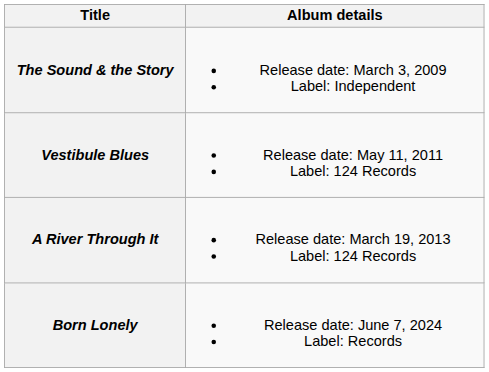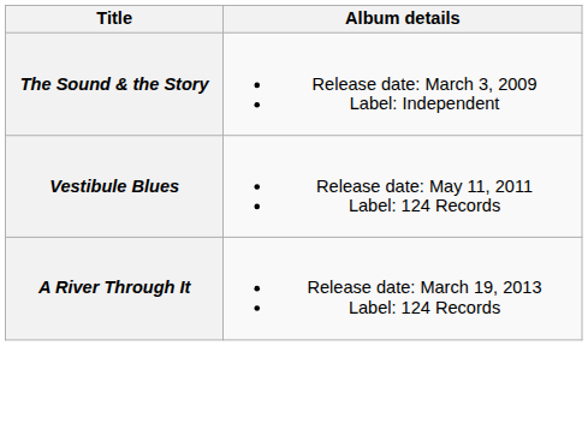 <table class="wikitable plainrowheaders" style="text-align:center;">
 <tr>
 <th style="width:12em;">Title</th>
 <th style="width:20em;">Album details</th>
 </tr>
 <tr>
 <th scope="row"><em>The Sound & the Story</em></th>
 <td><br><ul><li>Release date: March 3, 2009</li><li>Label: Independent</li></ul></td>
 </tr>
 <tr>
 <th scope="row"><em>Vestibule Blues</em></th>
 <td><br><ul><li>Release date: May 11, 2011</li><li>Label: 124 Records</li></ul></td>
 </tr>
 <tr>
 <th scope="row"><em>A River Through It</em></th>
 <td><br><ul><li>Release date: March 19, 2013</li><li>Label: 124 Records</li></ul></td>
 </tr>
-<tr>
-<th scope="row"><em>Born Lonely</em></th>
-<td><br><ul><li>Release date: June 7, 2024</li><li>Label: Records</li></ul></td>
-</tr>
 </table>
